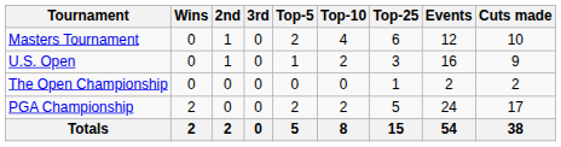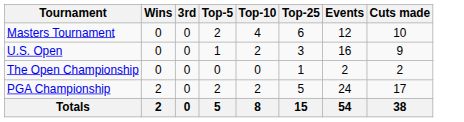 <table class=wikitable style=text-align:center>
 <tr>
 <th>Tournament</th>
 <th>Wins</th>
-<th>2nd</th>
 <th>3rd</th>
 <th>Top-5</th>
 <th>Top-10</th>
 <th>Top-25</th>
 <th>Events</th>
 <th>Cuts made</th>
 </tr>
 <tr>
 <td align=left><a href='#'>Masters Tournament</a></td>
 <td>0</td>
-<td>1</td>
 <td>0</td>
 <td>2</td>
 <td>4</td>
 <td>6</td>
 <td>12</td>
 <td>10</td>
 </tr>
 <tr>
 <td align=left><a href='#'>U.S. Open</a></td>
 <td>0</td>
-<td>1</td>
 <td>0</td>
 <td>1</td>
 <td>2</td>
 <td>3</td>
 <td>16</td>
 <td>9</td>
 </tr>
 <tr>
 <td align=left><a href='#'>The Open Championship</a></td>
 <td>0</td>
 <td>0</td>
 <td>0</td>
 <td>0</td>
-<td>0</td>
 <td>1</td>
 <td>2</td>
 <td>2</td>
 </tr>
 <tr>
 <td align=left><a href='#'>PGA Championship</a></td>
 <td>2</td>
-<td>0</td>
 <td>0</td>
 <td>2</td>
 <td>2</td>
 <td>5</td>
 <td>24</td>
 <td>17</td>
 </tr>
 <tr>
 <th>Totals</th>
 <th>2</th>
-<th>2</th>
 <th>0</th>
 <th>5</th>
 <th>8</th>
 <th>15</th>
 <th>54</th>
 <th>38</th>
 </tr>
 </table>
